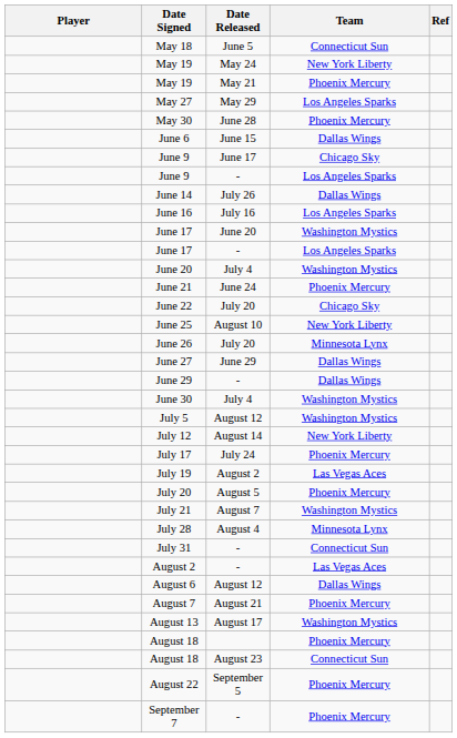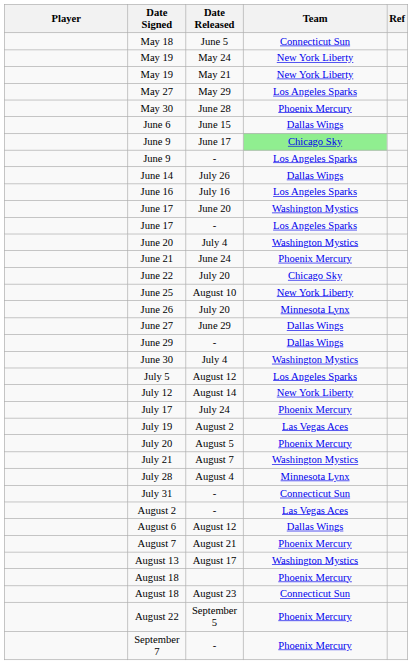 <table class="wikitable sortable" style="text-align:center">
 <tr>
 <th style="width:180px">Player</th>
 <th style="width:80px">Date Signed</th>
 <th style="width:80px">Date Released</th>
 <th style="width:210px">Team</th>
 <th class="unsortable">Ref</th>
 </tr>
 <tr>
 <td align=left> </td>
 <td align=center>May 18</td>
 <td align=center>June 5</td>
 <td align=center><a href='#'>Connecticut Sun</a></td>
 <td align=center></td>
 </tr>
 <tr>
 <td align=left> </td>
 <td align=center>May 19</td>
 <td align=center>May 24</td>
 <td align=center><a href='#'>New York Liberty</a></td>
 <td align=center></td>
 </tr>
 <tr>
 <td align=left> </td>
 <td align=center>May 19</td>
 <td align=center>May 21</td>
-<td align=center><a href='#'>Phoenix Mercury</a></td>
+<td align=center><a href='#'>New York Liberty</a></td>
 <td align=center></td>
 </tr>
 <tr>
 <td align=left> </td>
 <td align=center>May 27</td>
 <td align=center>May 29</td>
 <td align=center><a href='#'>Los Angeles Sparks</a></td>
 <td align=center></td>
 </tr>
 <tr>
 <td align=left> </td>
 <td align=center>May 30</td>
 <td align=center>June 28</td>
 <td align=center><a href='#'>Phoenix Mercury</a></td>
 <td align=center></td>
 </tr>
 <tr>
 <td align=left> </td>
 <td align=center>June 6</td>
 <td align=center>June 15</td>
 <td align=center><a href='#'>Dallas Wings</a></td>
 <td align=center></td>
 </tr>
 <tr>
 <td align=left> </td>
 <td align=center>June 9</td>
 <td align=center>June 17</td>
-<td align=center><a href='#'>Chicago Sky</a></td>
+<td align=center style="background: lightgreen;"><a href='#'>Chicago Sky</a></td>
 <td align=center></td>
 </tr>
 <tr>
 <td align=left> </td>
 <td align=center>June 9</td>
 <td align=center>-</td>
 <td align=center><a href='#'>Los Angeles Sparks</a></td>
 <td align=center></td>
 </tr>
 <tr>
 <td align=left> </td>
 <td align=center>June 14</td>
 <td align=center>July 26</td>
 <td align=center><a href='#'>Dallas Wings</a></td>
 <td align=center></td>
 </tr>
 <tr>
 <td align=left> </td>
 <td align=center>June 16</td>
 <td align=center>July 16</td>
 <td align=center><a href='#'>Los Angeles Sparks</a></td>
 <td align=center></td>
 </tr>
 <tr>
 <td align=left> </td>
 <td align=center>June 17</td>
 <td align=center>June 20</td>
 <td align=center><a href='#'>Washington Mystics</a></td>
 <td align=center></td>
 </tr>
 <tr>
 <td align=left> </td>
 <td align=center>June 17</td>
 <td align=center>-</td>
 <td align=center><a href='#'>Los Angeles Sparks</a></td>
 <td align=center></td>
 </tr>
 <tr>
 <td align=left> </td>
 <td align=center>June 20</td>
 <td align=center>July 4</td>
 <td align=center><a href='#'>Washington Mystics</a></td>
 <td align=center></td>
 </tr>
 <tr>
 <td align=left> </td>
 <td align=center>June 21</td>
 <td align=center>June 24</td>
 <td align=center><a href='#'>Phoenix Mercury</a></td>
 <td align=center></td>
 </tr>
 <tr>
 <td align=left> </td>
 <td align=center>June 22</td>
 <td align=center>July 20</td>
 <td align=center><a href='#'>Chicago Sky</a></td>
 <td align=center></td>
 </tr>
 <tr>
 <td align=left> </td>
 <td align=center>June 25</td>
 <td align=center>August 10</td>
 <td align=center><a href='#'>New York Liberty</a></td>
 <td align=center></td>
 </tr>
 <tr>
 <td align=left> </td>
 <td align=center>June 26</td>
 <td align=center>July 20</td>
 <td align=center><a href='#'>Minnesota Lynx</a></td>
 <td align=center></td>
 </tr>
 <tr>
 <td align=left> </td>
 <td align=center>June 27</td>
 <td align=center>June 29</td>
 <td align=center><a href='#'>Dallas Wings</a></td>
 <td align=center></td>
 </tr>
 <tr>
 <td align=left> </td>
 <td align=center>June 29</td>
 <td align=center>-</td>
 <td align=center><a href='#'>Dallas Wings</a></td>
 <td align=center></td>
 </tr>
 <tr>
 <td align=left> </td>
 <td align=center>June 30</td>
 <td align=center>July 4</td>
 <td align=center><a href='#'>Washington Mystics</a></td>
 <td align=center></td>
 </tr>
 <tr>
 <td align=left> </td>
 <td align=center>July 5</td>
 <td align=center>August 12</td>
-<td align=center><a href='#'>Washington Mystics</a></td>
+<td align=center><a href='#'>Los Angeles Sparks</a></td>
 <td align=center></td>
 </tr>
 <tr>
 <td align=left> </td>
 <td align=center>July 12</td>
 <td align=center>August 14</td>
 <td align=center><a href='#'>New York Liberty</a></td>
 <td align=center></td>
 </tr>
 <tr>
 <td align=left> </td>
 <td align=center>July 17</td>
 <td align=center>July 24</td>
 <td align=center><a href='#'>Phoenix Mercury</a></td>
 <td align=center></td>
 </tr>
 <tr>
 <td align=left> </td>
 <td align=center>July 19</td>
 <td align=center>August 2</td>
 <td align=center><a href='#'>Las Vegas Aces</a></td>
 <td align=center></td>
 </tr>
 <tr>
 <td align=left> </td>
 <td align=center>July 20</td>
 <td align=center>August 5</td>
 <td align=center><a href='#'>Phoenix Mercury</a></td>
 <td align=center></td>
 </tr>
 <tr>
 <td align=left> </td>
 <td align=center>July 21</td>
 <td align=center>August 7</td>
 <td align=center><a href='#'>Washington Mystics</a></td>
 <td align=center></td>
 </tr>
 <tr>
 <td align=left> </td>
 <td align=center>July 28</td>
 <td align=center>August 4</td>
 <td align=center><a href='#'>Minnesota Lynx</a></td>
 <td align=center></td>
 </tr>
 <tr>
 <td align=left> </td>
 <td align=center>July 31</td>
 <td align=center>-</td>
 <td align=center><a href='#'>Connecticut Sun</a></td>
 <td align=center></td>
 </tr>
 <tr>
 <td align=left> </td>
 <td align=center>August 2</td>
 <td align=center>-</td>
 <td align=center><a href='#'>Las Vegas Aces</a></td>
 <td align=center></td>
 </tr>
 <tr>
 <td align=left> </td>
 <td align=center>August 6</td>
 <td align=center>August 12</td>
 <td align=center><a href='#'>Dallas Wings</a></td>
 <td align=center></td>
 </tr>
 <tr>
 <td align=left> </td>
 <td align=center>August 7</td>
 <td align=center>August 21</td>
 <td align=center><a href='#'>Phoenix Mercury</a></td>
 <td align=center></td>
 </tr>
 <tr>
 <td align=left> </td>
 <td align=center>August 13</td>
 <td align=center>August 17</td>
 <td align=center><a href='#'>Washington Mystics</a></td>
 <td align=center></td>
 </tr>
 <tr>
 <td align=left> </td>
 <td align=center>August 18</td>
 <td align=center></td>
 <td align=center><a href='#'>Phoenix Mercury</a></td>
 <td align=center></td>
 </tr>
 <tr>
 <td align=left> </td>
 <td align=center>August 18</td>
 <td align=center>August 23</td>
 <td align=center><a href='#'>Connecticut Sun</a></td>
 <td align=center></td>
 </tr>
 <tr>
 <td align=left> </td>
 <td align=center>August 22</td>
 <td align=center>September 5</td>
 <td align=center><a href='#'>Phoenix Mercury</a></td>
 <td align=center></td>
 </tr>
 <tr>
 <td align=left> </td>
 <td align=center>September 7</td>
 <td align=center>-</td>
 <td align=center><a href='#'>Phoenix Mercury</a></td>
 <td align=center></td>
 </tr>
 </table>
